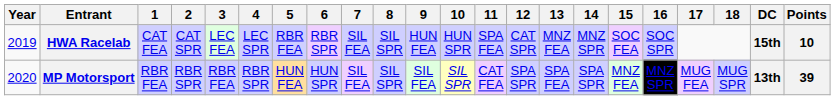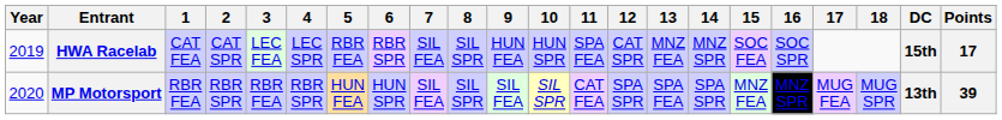 <table class="wikitable" style="text-align:center; font-size:85%">
 <tr>
 <th>Year</th>
 <th>Entrant</th>
 <th>1</th>
 <th>2</th>
 <th>3</th>
 <th>4</th>
 <th>5</th>
 <th>6</th>
 <th>7</th>
 <th>8</th>
 <th>9</th>
 <th>10</th>
 <th>11</th>
 <th>12</th>
 <th>13</th>
 <th>14</th>
 <th>15</th>
 <th>16</th>
 <th>17</th>
 <th>18</th>
 <th>DC</th>
 <th>Points</th>
 </tr>
 <tr>
 <td><a href='#'>2019</a></td>
 <th nowrap><a href='#'>HWA Racelab</a></th>
 <td style="background:#CFCFFF;"><a href='#'>CAT<br>FEA</a><br></td>
 <td style="background:#CFCFFF;"><a href='#'>CAT<br>SPR</a><br></td>
 <td style="background:#DFFFDF;"><a href='#'>LEC<br>FEA</a><br></td>
 <td style="background:#CFCFFF;"><a href='#'>LEC<br>SPR</a><br></td>
 <td style="background:#CFCFFF;"><a href='#'>RBR<br>FEA</a><br></td>
 <td style="background:#EFCFFF;"><a href='#'>RBR<br>SPR</a><br></td>
 <td style="background:#CFCFFF;"><a href='#'>SIL<br>FEA</a><br></td>
 <td style="background:#CFCFFF;"><a href='#'>SIL<br>SPR</a><br></td>
 <td style="background:#CFCFFF;"><a href='#'>HUN<br>FEA</a><br></td>
 <td style="background:#CFCFFF;"><a href='#'>HUN<br>SPR</a><br></td>
 <td style="background:#CFCFFF;"><a href='#'>SPA<br>FEA</a><br></td>
 <td style="background:#CFCFFF;"><a href='#'>CAT<br>SPR</a><br> </td>
 <td style="background:#CFCFFF;"><a href='#'>MNZ<br>FEA</a><br></td>
 <td style="background:#CFCFFF;"><a href='#'>MNZ<br>SPR</a><br></td>
 <td style="background:#EFCFFF;"><a href='#'>SOC<br>FEA</a><br></td>
 <td style="background:#CFCFFF;"><a href='#'>SOC<br>SPR</a><br></td>
 <td colspan=2></td>
 <th>15th</th>
-<th>10</th>
+<th>17</th>
 </tr>
 <tr>
 <td><a href='#'>2020</a></td>
 <th nowrap><a href='#'>MP Motorsport</a></th>
 <td style="background:#CFCFFF;"><a href='#'>RBR<br>FEA</a><br></td>
 <td style="background:#CFCFFF;"><a href='#'>RBR<br>SPR</a><br></td>
 <td style="background:#CFCFFF;"><a href='#'>RBR<br>FEA</a><br> </td>
 <td style="background:#CFCFFF;"><a href='#'>RBR<br>SPR</a><br> </td>
 <td style="background:#FFDF9F;"><a href='#'>HUN<br>FEA</a><br> </td>
 <td style="background:#CFCFFF;"><a href='#'>HUN<br>SPR</a><br> </td>
 <td style="background:#EFCFFF;"><a href='#'>SIL<br>FEA</a><br> </td>
 <td style="background:#CFCFFF;"><a href='#'>SIL<br>SPR</a><br> </td>
 <td style="background:#DFFFDF;"><a href='#'>SIL<br>FEA</a><br> </td>
 <td style="background:#FFFFBF;"><em><a href='#'>SIL<br>SPR</a></em><br> </td>
 <td style="background:#EFCFFF;"><a href='#'>CAT<br>FEA</a><br> </td>
 <td style="background:#CFCFFF;"><a href='#'>SPA<br>SPR</a><br></td>
 <td style="background:#CFCFFF;"><a href='#'>SPA<br>FEA</a><br> </td>
 <td style="background:#CFCFFF;"><a href='#'>SPA<br>SPR</a><br> </td>
 <td style="background:#DFFFDF;"><a href='#'>MNZ<br>FEA</a><br></td>
 <td style="background:#000000; color:white;"><a href='#'><span>MNZ<br>SPR</span></a><br> </td>
 <td style="background:#EFCFFF;"><a href='#'>MUG<br>FEA</a><br></td>
 <td style="background:#CFCFFF;"><a href='#'>MUG<br>SPR</a><br></td>
 <th>13th</th>
 <th>39</th>
 </tr>
 </table>
